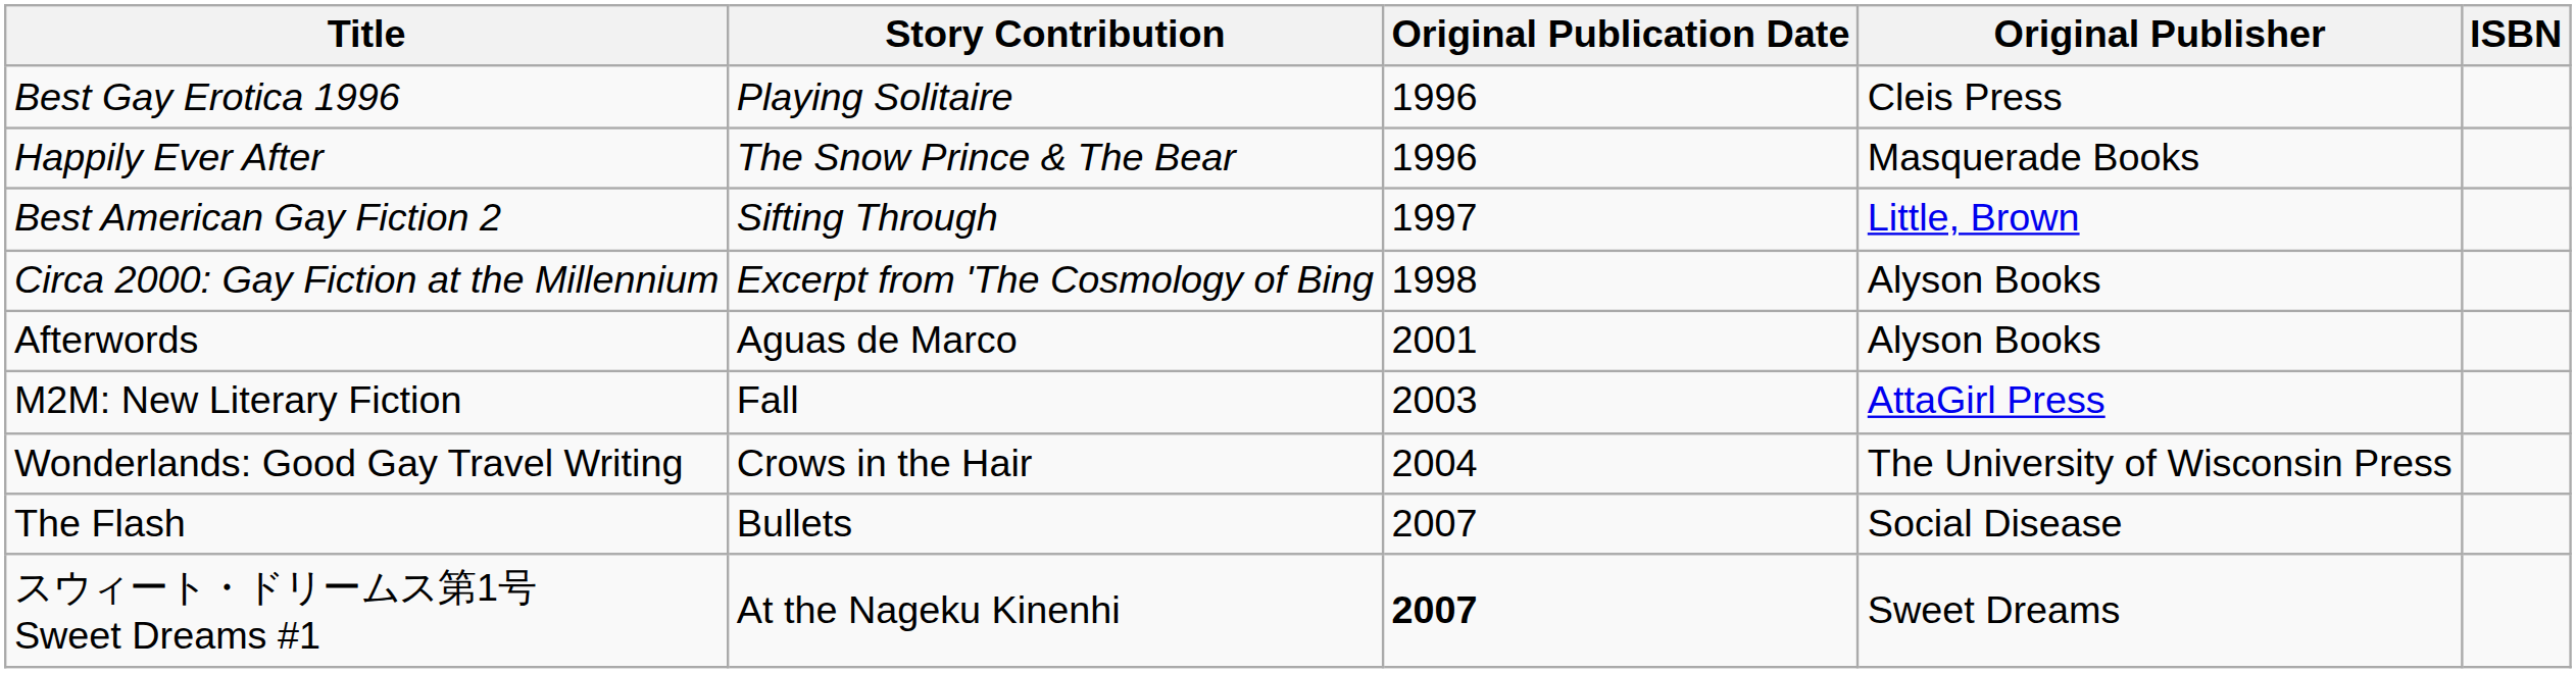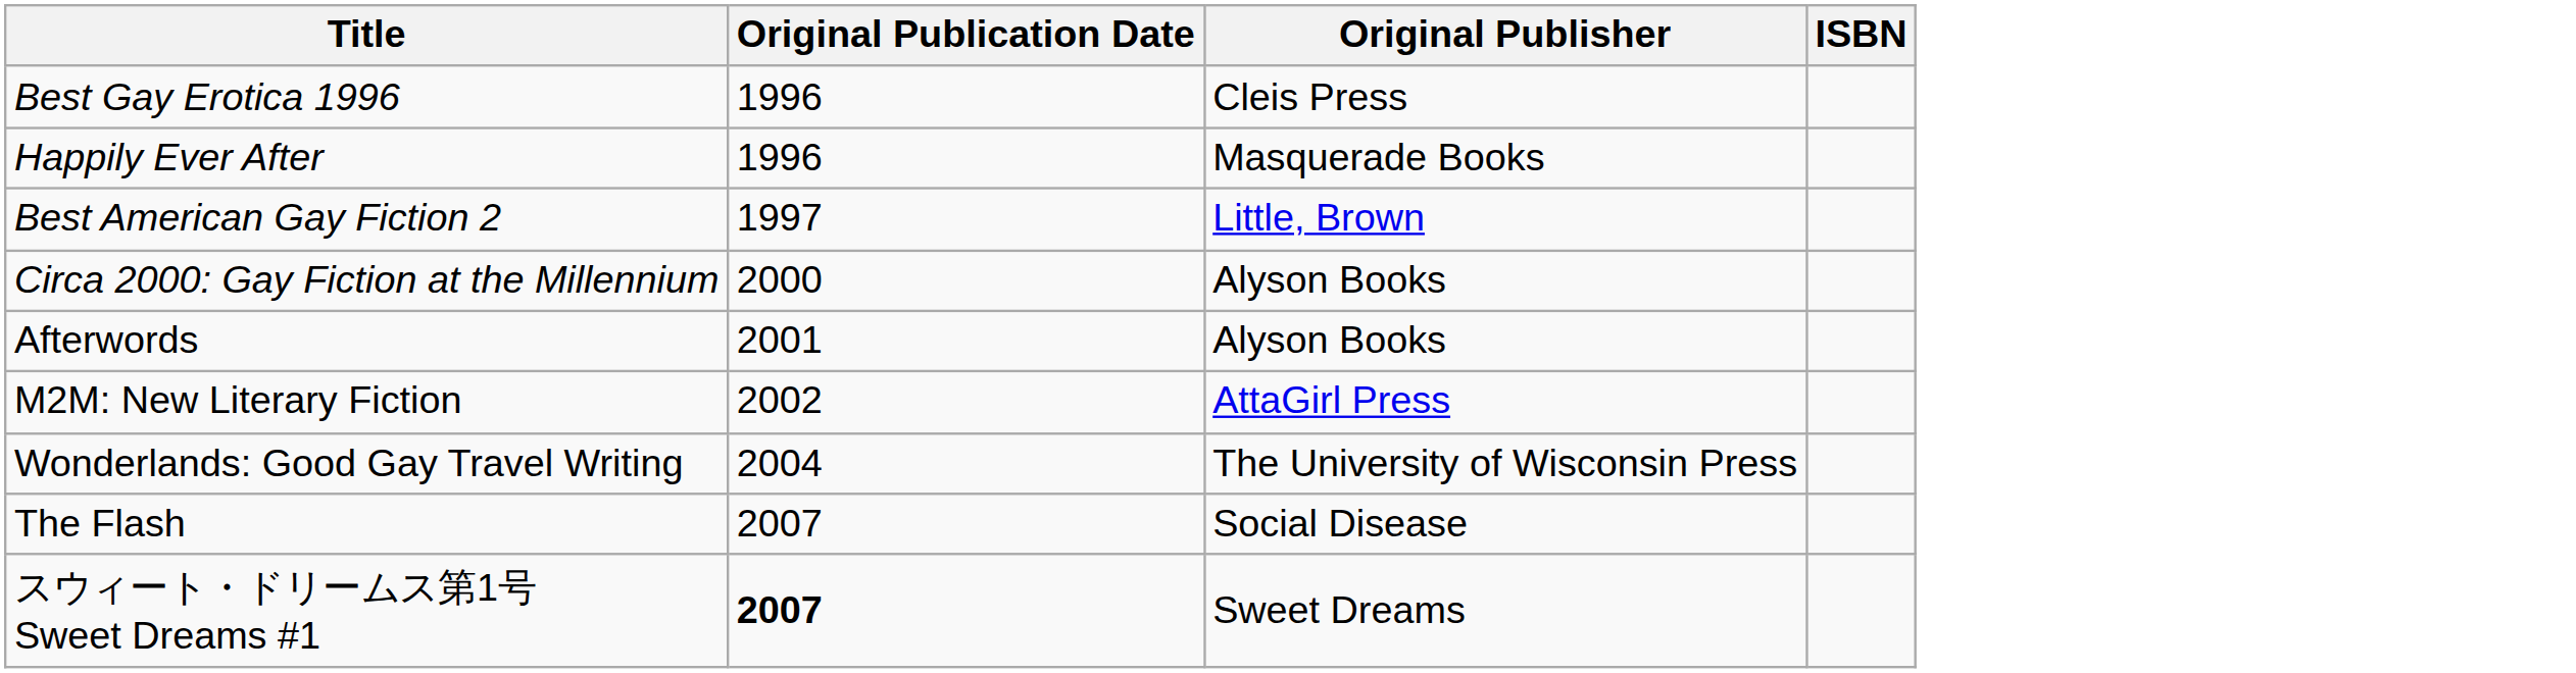 <table class="wikitable sortable">
 <tr>
 <th>Title</th>
-<th>Story Contribution</th>
 <th>Original Publication Date</th>
 <th>Original Publisher</th>
 <th>ISBN</th>
 </tr>
 <tr>
 <td><em>Best Gay Erotica 1996</em></td>
-<td><em>Playing Solitaire</em></td>
 <td>1996</td>
 <td>Cleis Press</td>
 <td></td>
 </tr>
 <tr>
 <td><em>Happily Ever After</em></td>
-<td><em>The Snow Prince & The Bear</em></td>
 <td>1996</td>
 <td>Masquerade Books</td>
 <td></td>
 </tr>
 <tr>
 <td><em>Best American Gay Fiction 2</em></td>
-<td><em>Sifting Through</em></td>
 <td>1997</td>
 <td><a href='#'>Little, Brown</a></td>
 <td></td>
 </tr>
 <tr>
 <td><em>Circa 2000: Gay Fiction at the Millennium</em></td>
-<td><em>Excerpt from 'The Cosmology of Bing<strong></td>
-<td>1998</td>
+<td>2000</td>
 <td>Alyson Books</td>
 <td></td>
 </tr>
 <tr>
 <td></em>Afterwords<em></td>
-<td></em>Aguas de Marco<em></td>
 <td>2001</td>
 <td>Alyson Books</td>
 <td></td>
 </tr>
 <tr>
 <td></em>M2M: New Literary Fiction<em></td>
-<td></em>Fall<em></td>
-<td>2003</td>
+<td>2002</td>
 <td><a href='#'>AttaGirl Press</a></td>
 <td></td>
 </tr>
 <tr>
 <td></em>Wonderlands: Good Gay Travel Writing<em></td>
-<td></em>Crows in the Hair<em></td>
 <td>2004</td>
 <td>The University of Wisconsin Press</td>
 <td></td>
 </tr>
 <tr>
 <td></em>The Flash<em></td>
-<td></em>Bullets<em></td>
 <td>2007</td>
 <td>Social Disease</td>
 <td></td>
 </tr>
 <tr>
 <td>スウィート・ドリームス第1号<br></em>Sweet Dreams #1<em></td>
-<td></em>At the Nageku Kinenhi<em></td>
 <td><strong>2007</strong></td>
 <td>Sweet Dreams</td>
 <td></td>
 </tr>
 </table>
